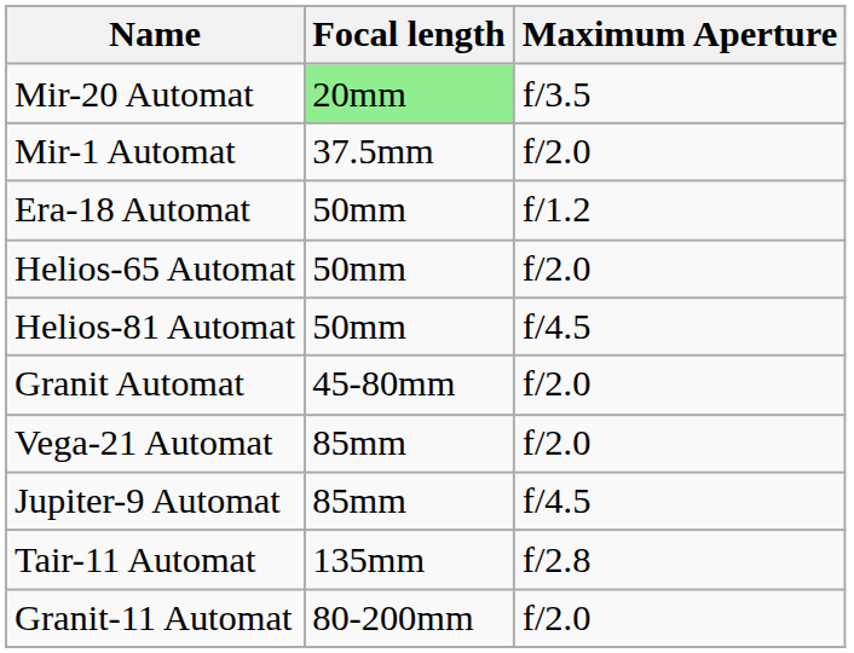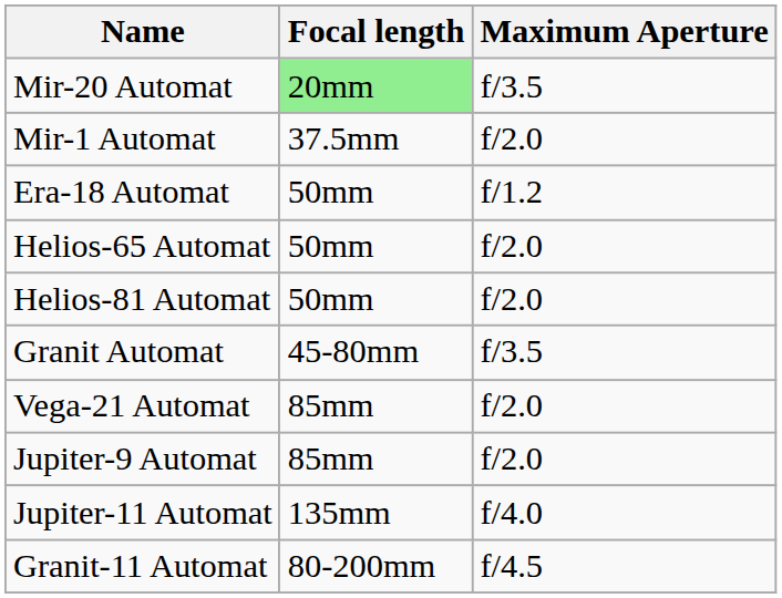 <table class="wikitable">
 <tr>
 <th>Name</th>
 <th>Focal length</th>
 <th>Maximum Aperture</th>
 </tr>
 <tr>
 <td>Mir-20 Automat</td>
 <td style="background: lightgreen;">20mm</td>
 <td>f/3.5</td>
 </tr>
 <tr>
 <td>Mir-1 Automat</td>
 <td>37.5mm</td>
 <td>f/2.0</td>
 </tr>
 <tr>
 <td>Era-18 Automat</td>
 <td>50mm</td>
 <td>f/1.2</td>
 </tr>
 <tr>
 <td>Helios-65 Automat</td>
 <td>50mm</td>
 <td>f/2.0</td>
 </tr>
 <tr>
 <td>Helios-81 Automat</td>
 <td>50mm</td>
-<td>f/4.5</td>
+<td>f/2.0</td>
 </tr>
 <tr>
 <td>Granit Automat</td>
 <td>45-80mm</td>
-<td>f/2.0</td>
+<td>f/3.5</td>
 </tr>
 <tr>
 <td>Vega-21 Automat</td>
 <td>85mm</td>
 <td>f/2.0</td>
 </tr>
 <tr>
 <td>Jupiter-9 Automat</td>
 <td>85mm</td>
-<td>f/4.5</td>
+<td>f/2.0</td>
 </tr>
 <tr>
-<td>Tair-11 Automat</td>
+<td>Jupiter-11 Automat</td>
 <td>135mm</td>
-<td>f/2.8</td>
+<td>f/4.0</td>
 </tr>
 <tr>
 <td>Granit-11 Automat</td>
 <td>80-200mm</td>
-<td>f/2.0</td>
+<td>f/4.5</td>
 </tr>
 </table>
